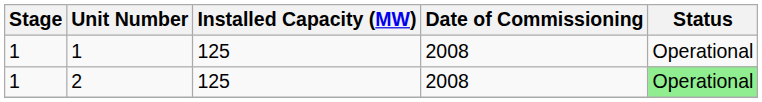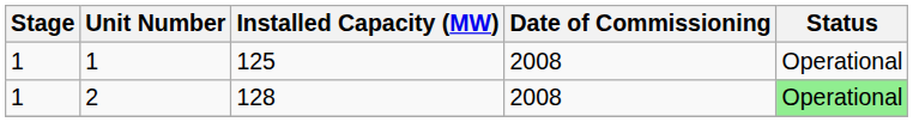 <table class="sortable wikitable">
 <tr>
 <th>Stage</th>
 <th>Unit Number</th>
 <th>Installed Capacity (<a href='#'>MW</a>)</th>
 <th>Date of Commissioning</th>
 <th>Status</th>
 </tr>
 <tr>
 <td>1</td>
 <td>1</td>
 <td>125</td>
 <td>2008</td>
 <td>Operational</td>
 </tr>
 <tr>
 <td>1</td>
 <td>2</td>
-<td>125</td>
+<td>128</td>
 <td>2008</td>
 <td style="background: lightgreen;">Operational </td>
 </tr>
 <tr>
 </tr>
 </table>
